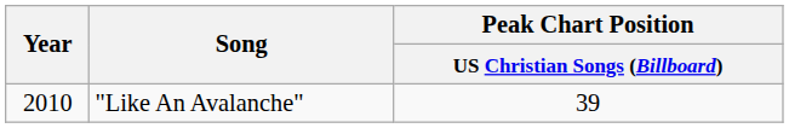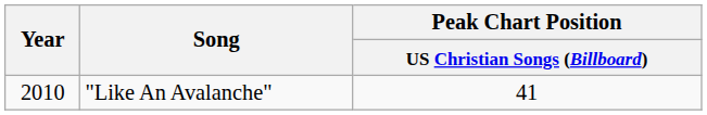 <table class="wikitable" width="40%" style="text-align:center">
 <tr>
 <th scope="col" rowspan="2"><strong>Year</strong></th>
 <th scope="col" rowspan="2"><strong>Song</strong></th>
 <th scope="col" colspan="1"><strong>Peak Chart Position</strong></th>
 </tr>
 <tr>
 <th><small>US <a href='#'>Christian Songs</a> (<em><a href='#'>Billboard</a></em>)</small></th>
 </tr>
 <tr>
 <td>2010</td>
 <td style="text-align:left">"Like An Avalanche"</td>
-<td>39</td>
+<td>41</td>
 </tr>
 </table>
